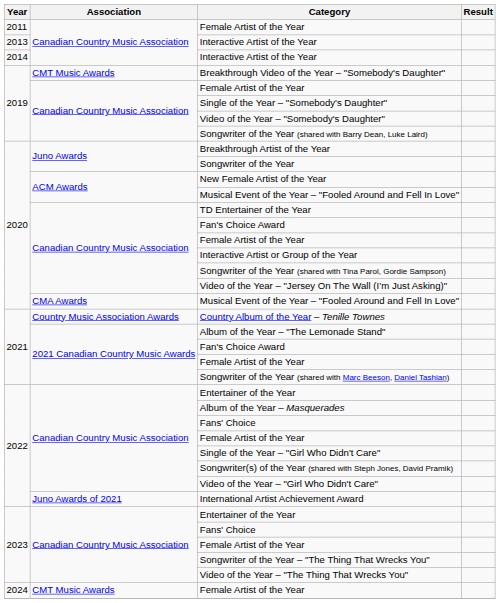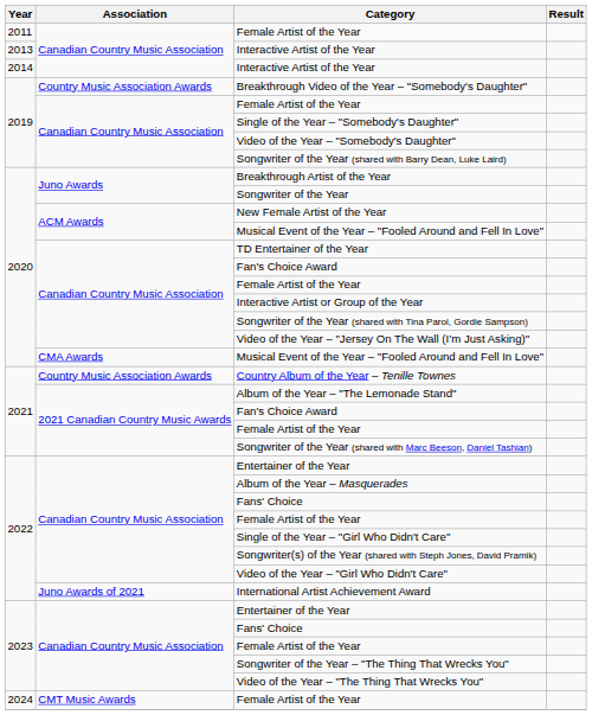 <table class="wikitable">
 <tr>
 <th>Year</th>
 <th>Association</th>
 <th>Category</th>
 <th>Result</th>
 </tr>
 <tr>
 <td>2011</td>
 <td rowspan="3"><a href='#'>Canadian Country Music Association</a></td>
 <td>Female Artist of the Year</td>
 <td></td>
 </tr>
 <tr>
 <td>2013</td>
 <td>Interactive Artist of the Year</td>
 <td></td>
 </tr>
 <tr>
 <td>2014</td>
 <td>Interactive Artist of the Year</td>
 <td></td>
 </tr>
 <tr>
 <td rowspan=5>2019</td>
-<td><a href='#'>CMT Music Awards</a></td>
+<td><a href='#'>Country Music Association Awards</a></td>
 <td>Breakthrough Video of the Year – "Somebody's Daughter"</td>
 <td></td>
 </tr>
 <tr>
 <td rowspan=4><a href='#'>Canadian Country Music Association</a></td>
 <td>Female Artist of the Year</td>
 <td></td>
 </tr>
 <tr>
 <td>Single of the Year – "Somebody's Daughter"</td>
 <td></td>
 </tr>
 <tr>
 <td>Video of the Year – "Somebody's Daughter"</td>
 <td></td>
 </tr>
 <tr>
 <td>Songwriter of the Year <small>(shared with Barry Dean, Luke Laird)</small></td>
 <td></td>
 </tr>
 <tr>
 <td rowspan="11">2020</td>
 <td rowspan=2><a href='#'>Juno Awards</a></td>
 <td>Breakthrough Artist of the Year</td>
 <td></td>
 </tr>
 <tr>
 <td>Songwriter of the Year</td>
 <td></td>
 </tr>
 <tr>
 <td rowspan="2"><a href='#'>ACM Awards</a></td>
 <td>New Female Artist of the Year</td>
 <td></td>
 </tr>
 <tr>
 <td Musical Event of the Year – "Fooled Around and Fell In Love">Musical Event of the Year – "Fooled Around and Fell In Love"</td>
 <td></td>
 </tr>
 <tr>
 <td rowspan=6><a href='#'>Canadian Country Music Association</a></td>
 <td>TD Entertainer of the Year</td>
 <td></td>
 </tr>
 <tr>
 <td>Fan's Choice Award</td>
 <td></td>
 </tr>
 <tr>
 <td>Female Artist of the Year</td>
 <td></td>
 </tr>
 <tr>
 <td>Interactive Artist or Group of the Year</td>
 <td></td>
 </tr>
 <tr>
 <td>Songwriter of the Year <small>(shared with Tina Parol, Gordie Sampson)</small></td>
 <td></td>
 </tr>
 <tr>
 <td>Video of the Year – "Jersey On The Wall (I’m Just Asking)"</td>
 <td></td>
 </tr>
 <tr>
 <td><a href='#'>CMA Awards</a></td>
 <td>Musical Event of the Year – "Fooled Around and Fell In Love"</td>
 <td></td>
 </tr>
 <tr>
 <td rowspan="5">2021</td>
 <td><a href='#'>Country Music Association Awards</a></td>
 <td><a href='#'>Country Album of the Year</a> – <em>Tenille Townes</em></td>
 <td></td>
 </tr>
 <tr>
 <td rowspan=4><a href='#'>2021 Canadian Country Music Awards</a></td>
 <td>Album of the Year – "The Lemonade Stand"</td>
 <td></td>
 </tr>
 <tr>
 <td>Fan's Choice Award</td>
 <td></td>
 </tr>
 <tr>
 <td>Female Artist of the Year</td>
 <td></td>
 </tr>
 <tr>
 <td>Songwriter of the Year <small>(shared with <a href='#'>Marc Beeson</a>, <a href='#'>Daniel Tashian</a>)</small></td>
 <td></td>
 </tr>
 <tr>
 <td rowspan="8">2022</td>
 <td rowspan="7"><a href='#'>Canadian Country Music Association</a></td>
 <td>Entertainer of the Year</td>
 <td></td>
 </tr>
 <tr>
 <td>Album of the Year – <em>Masquerades</em></td>
 <td></td>
 </tr>
 <tr>
 <td>Fans' Choice</td>
 <td></td>
 </tr>
 <tr>
 <td>Female Artist of the Year</td>
 <td></td>
 </tr>
 <tr>
 <td>Single of the Year – "Girl Who Didn't Care"</td>
 <td></td>
 </tr>
 <tr>
 <td>Songwriter(s) of the Year <small>(shared with Steph Jones, David Pramik)</small></td>
 <td></td>
 </tr>
 <tr>
 <td>Video of the Year – "Girl Who Didn't Care"</td>
 <td></td>
 </tr>
 <tr>
 <td><a href='#'>Juno Awards of 2021</a></td>
 <td>International Artist Achievement Award</td>
 <td></td>
 </tr>
 <tr>
 <td rowspan="5">2023</td>
 <td rowspan="5"><a href='#'>Canadian Country Music Association</a></td>
 <td>Entertainer of the Year</td>
 <td></td>
 </tr>
 <tr>
 <td>Fans' Choice</td>
 <td></td>
 </tr>
 <tr>
 <td>Female Artist of the Year</td>
 <td></td>
 </tr>
 <tr>
 <td>Songwriter of the Year – "The Thing That Wrecks You"</td>
 <td></td>
 </tr>
 <tr>
 <td>Video of the Year – "The Thing That Wrecks You"</td>
 <td></td>
 </tr>
 <tr>
 <td>2024</td>
 <td><a href='#'>CMT Music Awards</a></td>
 <td>Female Artist of the Year</td>
 <td></td>
 </tr>
 <tr>
 </tr>
 </table>
